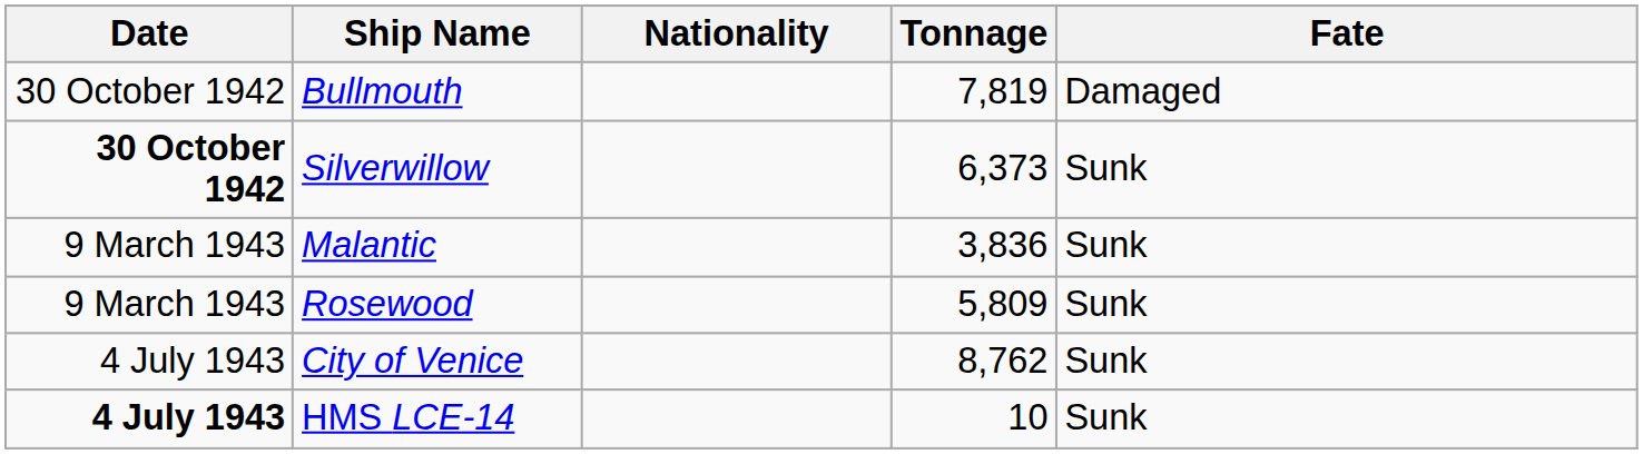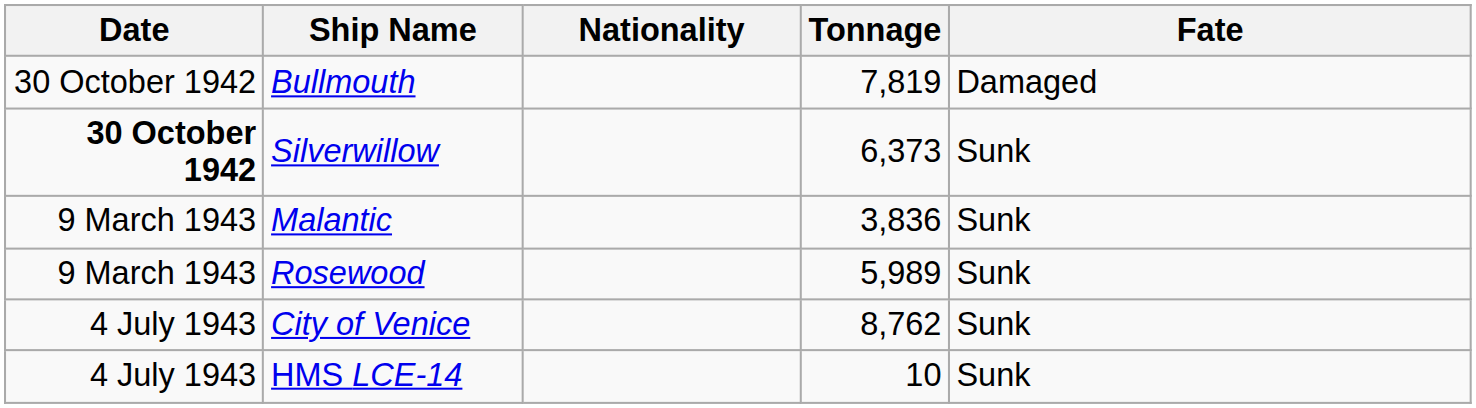 <table class="wikitable sortable">
 <tr>
 <th width="120px">Date</th>
 <th width="120px">Ship Name</th>
 <th width="130px">Nationality</th>
 <th width="25px">Tonnage</th>
 <th width="250px">Fate</th>
 </tr>
 <tr>
 <td align="right">30 October 1942</td>
 <td align="left"><a href='#'><em>Bullmouth</em></a></td>
 <td align="left"></td>
 <td align="right">7,819</td>
 <td align="left">Damaged</td>
 </tr>
 <tr>
 <td align="right"><strong>30 October 1942</strong></td>
 <td align="left"><a href='#'><em>Silverwillow</em></a></td>
 <td align="left"></td>
 <td align="right">6,373</td>
 <td align="left">Sunk</td>
 </tr>
 <tr>
 <td align="right">9 March 1943</td>
 <td align="left"><a href='#'><em>Malantic</em></a></td>
 <td align="left"></td>
 <td align="right">3,836</td>
 <td align="left">Sunk</td>
 </tr>
 <tr>
 <td align="right">9 March 1943</td>
 <td align="left"><a href='#'><em>Rosewood</em></a></td>
 <td align="left"></td>
-<td align="right">5,809</td>
+<td align="right">5,989</td>
 <td align="left">Sunk</td>
 </tr>
 <tr>
 <td align="right">4 July 1943</td>
 <td align="left"><a href='#'><em>City of Venice</em></a></td>
 <td align="left"></td>
 <td align="right">8,762</td>
 <td align="left">Sunk</td>
 </tr>
 <tr>
-<td align="right"><strong>4 July 1943</strong></td>
+<td align="right">4 July 1943</td>
 <td align="left"><a href='#'>HMS <em>LCE-14</em></a></td>
 <td align="left"></td>
 <td align="right">10</td>
 <td align="left">Sunk</td>
 </tr>
 </table>
